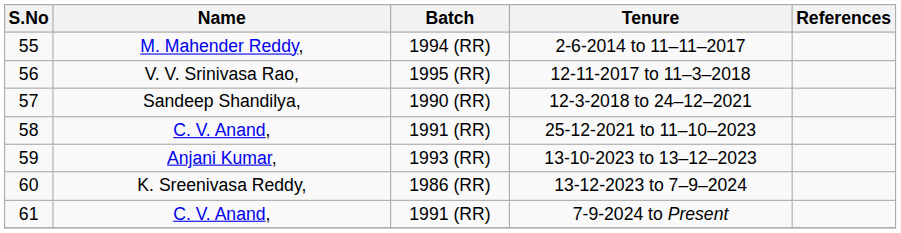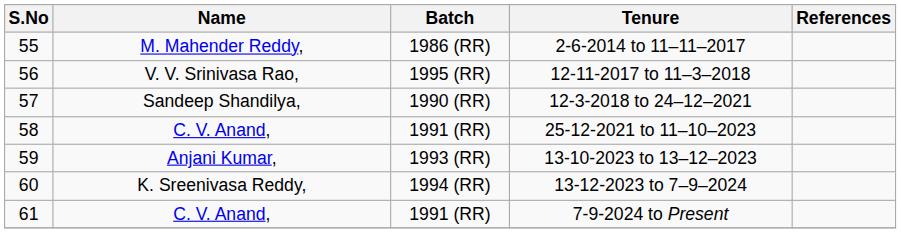 <table class="wikitable sortable" style="text-align:center">
 <tr style="background:#cccccc">
 <th scope="col" style="width: 20px;">S.No</th>
 <th scope="col" style="width: 300px;">Name</th>
 <th scope="col" style="width: 100px;">Batch</th>
 <th scope="col" style="width: 250px;">Tenure</th>
 <th scope="col" style="width: 50px;">References</th>
 </tr>
 <tr>
 <td>55</td>
 <td><a href='#'>M. Mahender Reddy</a>,</td>
-<td>1994 (RR)</td>
+<td>1986 (RR)</td>
 <td>2-6-2014 to 11–11–2017</td>
 <td></td>
 </tr>
 <tr>
 <td>56</td>
 <td>V. V. Srinivasa Rao,</td>
 <td>1995 (RR)</td>
 <td>12-11-2017 to 11–3–2018</td>
 <td></td>
 </tr>
 <tr>
 <td>57</td>
 <td>Sandeep Shandilya,</td>
 <td>1990 (RR)</td>
 <td>12-3-2018 to 24–12–2021</td>
 <td></td>
 </tr>
 <tr>
 <td>58</td>
 <td><a href='#'>C. V. Anand</a>,</td>
 <td>1991 (RR)</td>
 <td>25-12-2021 to 11–10–2023</td>
 <td></td>
 </tr>
 <tr>
 <td>59</td>
 <td><a href='#'>Anjani Kumar</a>,</td>
 <td>1993 (RR)</td>
 <td>13-10-2023 to 13–12–2023</td>
 <td></td>
 </tr>
 <tr>
 <td>60</td>
 <td>K. Sreenivasa Reddy,</td>
-<td>1986 (RR)</td>
+<td>1994 (RR)</td>
 <td>13-12-2023 to 7–9–2024</td>
 <td></td>
 </tr>
 <tr>
 <td>61</td>
 <td><a href='#'>C. V. Anand</a>,</td>
 <td>1991 (RR)</td>
 <td>7-9-2024 to <em>Present</em></td>
 <td></td>
 </tr>
 <tr>
 </tr>
 </table>
